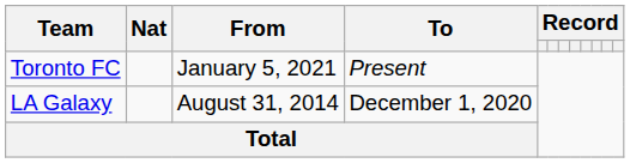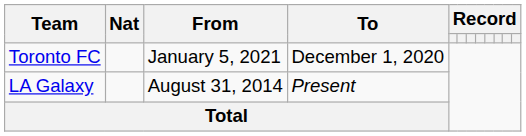 <table class="wikitable" style="text-align: center">
 <tr>
 <th rowspan="2">Team</th>
 <th rowspan="2">Nat</th>
 <th rowspan="2">From</th>
 <th rowspan="2">To</th>
 <th colspan="8">Record</th>
 </tr>
 <tr>
 <th></th>
 <th></th>
 <th></th>
 <th></th>
 <th></th>
 <th></th>
 <th></th>
 <th></th>
 </tr>
 <tr>
 <td align=left><a href='#'>Toronto FC</a></td>
 <td></td>
 <td align=left>January 5, 2021</td>
-<td align=left><em>Present</em><br></td>
+<td align=left>December 1, 2020<br></td>
 </tr>
 <tr>
 <td align=left><a href='#'>LA Galaxy</a></td>
 <td></td>
 <td align=left>August 31, 2014</td>
-<td align=left>December 1, 2020<br></td>
+<td align=left><em>Present</em><br></td>
 </tr>
 <tr>
 <th colspan="4">Total<br></th>
 </tr>
 </table>
